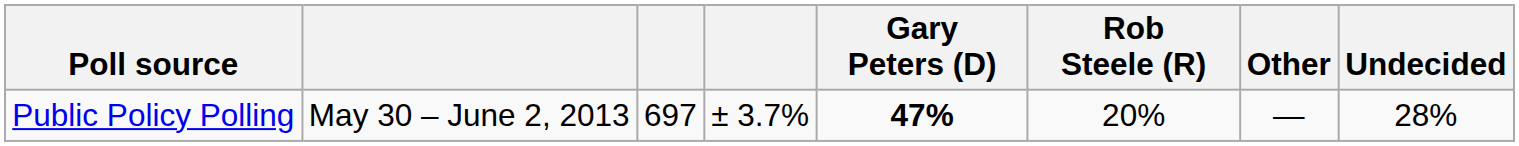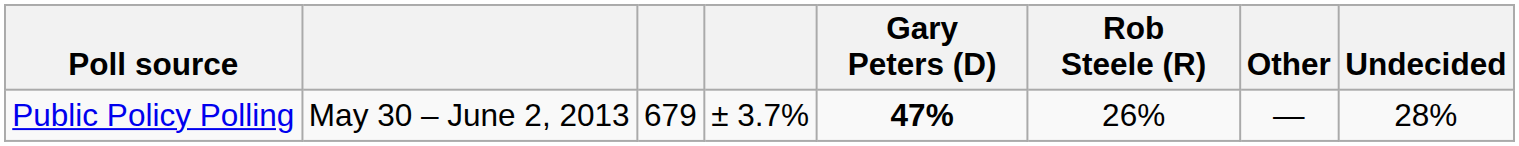 <table class="wikitable" style="text-align:center">
 <tr valign= bottom>
 <th>Poll source</th>
 <th></th>
 <th></th>
 <th></th>
 <th style="width:100px;">Gary<br>Peters (D)</th>
 <th style="width:100px;">Rob<br>Steele (R)</th>
 <th>Other</th>
 <th>Undecided</th>
 </tr>
 <tr>
 <td align=left><a href='#'>Public Policy Polling</a></td>
 <td>May 30 – June 2, 2013</td>
-<td>697</td>
+<td>679</td>
 <td>± 3.7%</td>
 <td><strong>47%</strong></td>
-<td>20%</td>
+<td>26%</td>
 <td>—</td>
 <td>28%</td>
 </tr>
 </table>
